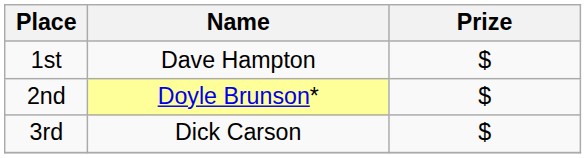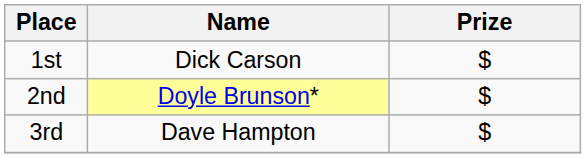 <table class="wikitable">
 <tr>
 <th width="50">Place</th>
 <th width="200">Name</th>
 <th width="125">Prize</th>
 </tr>
 <tr>
 <td align = "center">1st</td>
-<td align = "center">Dave Hampton</td>
+<td align = "center">Dick Carson</td>
 <td align = "center">$</td>
 </tr>
 <tr>
 <td align = "center">2nd</td>
 <td align = "center" bgcolor="#FFFF99"><a href='#'>Doyle Brunson</a>*</td>
 <td align = "center">$</td>
 </tr>
 <tr>
 <td align = "center">3rd</td>
-<td align = "center">Dick Carson</td>
+<td align = "center">Dave Hampton</td>
 <td align = "center">$</td>
 </tr>
 <tr>
 </tr>
 </table>
